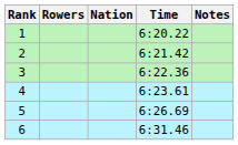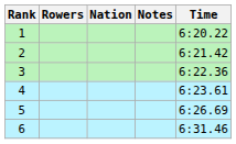 <table class="wikitable sortable" style="text-align:center">
 <tr>
 <th>Rank</th>
 <th>Rowers</th>
 <th>Nation</th>
+<th>Notes</th>
 <th>Time</th>
-<th>Notes</th>
 </tr>
 <tr bgcolor=bbf3bb>
 <td>1</td>
 <td align=left data-sort-value="Antonie, Peter"></td>
 <td align=left></td>
+<td></td>
 <td>6:20.22</td>
-<td></td>
 </tr>
 <tr bgcolor=bbf3bb>
 <td>2</td>
 <td align=left data-sort-value="Lutoškin, Roman"></td>
 <td align=left></td>
+<td></td>
 <td>6:21.42</td>
-<td></td>
 </tr>
 <tr bgcolor=bbf3bb>
 <td>3</td>
 <td align=left data-sort-value="Álvarez, Miguel"></td>
 <td align=left></td>
+<td></td>
 <td>6:22.36</td>
-<td></td>
 </tr>
 <tr bgcolor=bbf3ff>
 <td>4</td>
 <td align=left data-sort-value="Händle, Christian"></td>
 <td align=left></td>
+<td></td>
 <td>6:23.61</td>
-<td></td>
 </tr>
 <tr bgcolor=bbf3ff>
 <td>5</td>
 <td align=left data-sort-value="Smith, Jonathan"></td>
 <td align=left></td>
+<td></td>
 <td>6:26.69</td>
-<td></td>
 </tr>
 <tr bgcolor=bbf3ff>
 <td>6</td>
 <td align=left data-sort-value="Dani, Zsolt"></td>
 <td align=left></td>
+<td></td>
 <td>6:31.46</td>
-<td></td>
 </tr>
 </table>
